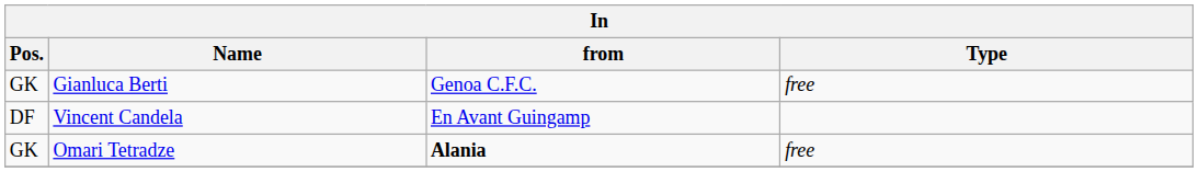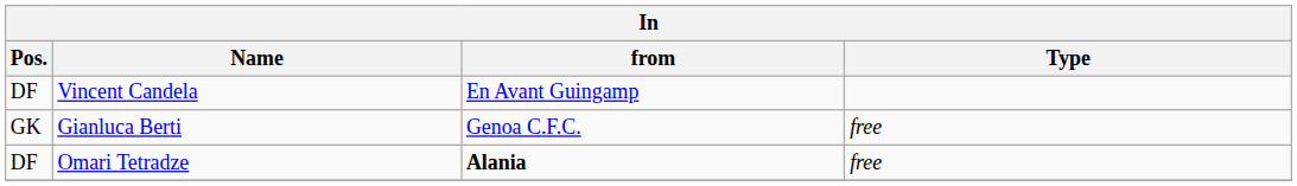 <table class="wikitable" style="font-size:90%; width:99%">
 <tr>
 <th colspan="4">In</th>
 </tr>
 <tr>
 <th width=3%>Pos.</th>
 <th width=32%>Name</th>
 <th width=30%>from</th>
 <th width=35%>Type</th>
 </tr>
 <tr>
+<td>DF</td>
+<td><a href='#'>Vincent Candela</a></td>
+<td><a href='#'>En Avant Guingamp</a></td>
+<td></td>
+</tr>
+<tr>
 <td>GK</td>
 <td><a href='#'>Gianluca Berti</a></td>
 <td><a href='#'>Genoa C.F.C.</a></td>
 <td><em>free</em></td>
 </tr>
 <tr>
 <td>DF</td>
-<td><a href='#'>Vincent Candela</a></td>
-<td><a href='#'>En Avant Guingamp</a></td>
-<td></td>
-</tr>
-<tr>
-<td>GK</td>
 <td><a href='#'>Omari Tetradze</a></td>
 <td><strong>Alania</strong></td>
 <td><em>free</em></td>
 </tr>
 <tr>
 </tr>
 </table>
